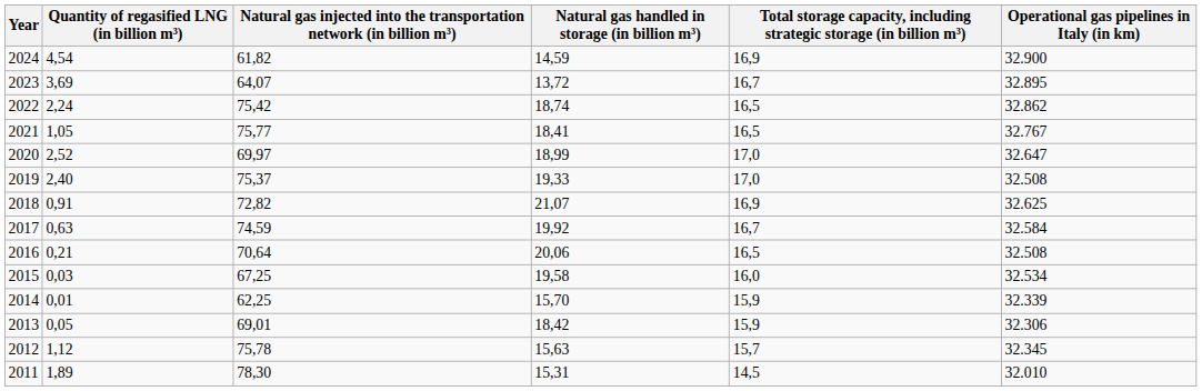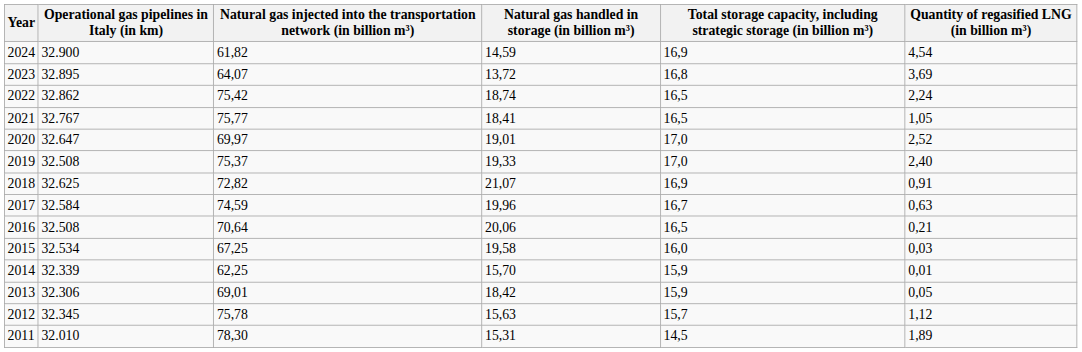 <table class="wikitable">
 <tr>
 <th>Year</th>
-<th>Quantity of regasified LNG (in billion m³)</th>
+<th>Operational gas pipelines in Italy (in km)</th>
 <th>Natural gas injected into the transportation network (in billion m³)</th>
 <th>Natural gas handled in storage (in billion m³)</th>
 <th>Total storage capacity, including strategic storage (in billion m³)</th>
-<th>Operational gas pipelines in Italy (in km)</th>
+<th>Quantity of regasified LNG (in billion m³)</th>
 </tr>
 <tr>
 <td>2024</td>
-<td>4,54</td>
+<td>32.900</td>
 <td>61,82</td>
 <td>14,59</td>
 <td>16,9</td>
-<td>32.900</td>
+<td>4,54</td>
 </tr>
 <tr>
 <td>2023</td>
-<td>3,69</td>
+<td>32.895</td>
 <td>64,07</td>
 <td>13,72</td>
-<td>16,7</td>
-<td>32.895</td>
+<td>16,8</td>
+<td>3,69</td>
 </tr>
 <tr>
 <td>2022</td>
-<td>2,24</td>
+<td>32.862</td>
 <td>75,42</td>
 <td>18,74</td>
 <td>16,5</td>
-<td>32.862</td>
+<td>2,24</td>
 </tr>
 <tr>
 <td>2021</td>
-<td>1,05</td>
+<td>32.767</td>
 <td>75,77</td>
 <td>18,41</td>
 <td>16,5</td>
-<td>32.767</td>
+<td>1,05</td>
 </tr>
 <tr>
 <td>2020</td>
+<td>32.647</td>
+<td>69,97</td>
+<td>19,01</td>
+<td>17,0</td>
 <td>2,52</td>
-<td>69,97</td>
-<td>18,99</td>
-<td>17,0</td>
-<td>32.647</td>
 </tr>
 <tr>
 <td>2019</td>
-<td>2,40</td>
+<td>32.508</td>
 <td>75,37</td>
 <td>19,33</td>
 <td>17,0</td>
-<td>32.508</td>
+<td>2,40</td>
 </tr>
 <tr>
 <td>2018</td>
-<td>0,91</td>
+<td>32.625</td>
 <td>72,82</td>
 <td>21,07</td>
 <td>16,9</td>
-<td>32.625</td>
+<td>0,91</td>
 </tr>
 <tr>
 <td>2017</td>
+<td>32.584</td>
+<td>74,59</td>
+<td>19,96</td>
+<td>16,7</td>
 <td>0,63</td>
-<td>74,59</td>
-<td>19,92</td>
-<td>16,7</td>
-<td>32.584</td>
 </tr>
 <tr>
 <td>2016</td>
-<td>0,21</td>
+<td>32.508</td>
 <td>70,64</td>
 <td>20,06</td>
 <td>16,5</td>
-<td>32.508</td>
+<td>0,21</td>
 </tr>
 <tr>
 <td>2015</td>
-<td>0,03</td>
+<td>32.534</td>
 <td>67,25</td>
 <td>19,58</td>
 <td>16,0</td>
-<td>32.534</td>
+<td>0,03</td>
 </tr>
 <tr>
 <td>2014</td>
-<td>0,01</td>
+<td>32.339</td>
 <td>62,25</td>
 <td>15,70</td>
 <td>15,9</td>
-<td>32.339</td>
+<td>0,01</td>
 </tr>
 <tr>
 <td>2013</td>
-<td>0,05</td>
+<td>32.306</td>
 <td>69,01</td>
 <td>18,42</td>
 <td>15,9</td>
-<td>32.306</td>
+<td>0,05</td>
 </tr>
 <tr>
 <td>2012</td>
-<td>1,12</td>
+<td>32.345</td>
 <td>75,78</td>
 <td>15,63</td>
 <td>15,7</td>
-<td>32.345</td>
+<td>1,12</td>
 </tr>
 <tr>
 <td>2011</td>
-<td>1,89</td>
+<td>32.010</td>
 <td>78,30</td>
 <td>15,31</td>
 <td>14,5</td>
-<td>32.010</td>
+<td>1,89</td>
 </tr>
 </table>
